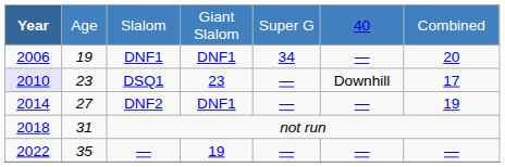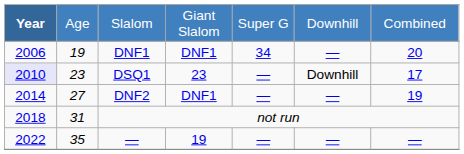 <table class="wikitable" style="font-size:95%; text-align:center; border:grey solid 1px; border-collapse:collapse;" width="40%">
 <tr style="background-color:#369; color:white;">
 <td rowspan="2" colspan="1" width="4%"><strong>Year</strong></td>
 </tr>
 <tr style="background-color:#4180be; color:white;">
 <td width="3%">Age</td>
 <td width="5%">Slalom</td>
 <td width="5%">Giant<br>Slalom</td>
 <td width="5%">Super G</td>
-<td><a href='#'>40</a></td>
+<td width="5%">Downhill</td>
 <td width="5%">Combined</td>
 </tr>
 <tr style="background-color:#8CB2D8; color:white;">
 </tr>
 <tr>
 <td><a href='#'>2006</a></td>
 <td><em>19</em></td>
 <td><a href='#'>DNF1</a></td>
 <td><a href='#'>DNF1</a></td>
 <td><a href='#'>34</a></td>
 <td><a href='#'>—</a></td>
 <td><a href='#'>20</a></td>
 </tr>
 <tr>
 <td style="background: lavender;"><a href='#'>2010</a></td>
 <td><em>23</em></td>
 <td><a href='#'>DSQ1</a></td>
 <td><a href='#'>23</a></td>
 <td><a href='#'>—</a></td>
 <td width="5%">Downhill</td>
 <td><a href='#'>17</a></td>
 </tr>
 <tr>
 <td><a href='#'>2014</a></td>
 <td><em>27</em></td>
 <td><a href='#'>DNF2</a></td>
 <td><a href='#'>DNF1</a></td>
 <td><a href='#'>—</a></td>
 <td><a href='#'>—</a></td>
 <td><a href='#'>19</a></td>
 </tr>
 <tr>
 <td><a href='#'>2018</a></td>
 <td><em>31</em></td>
 <td colspan=5><em>not run</em></td>
 </tr>
 <tr>
 <td><a href='#'>2022</a></td>
 <td><em>35</em></td>
 <td><a href='#'>—</a></td>
 <td><a href='#'>19</a></td>
 <td><a href='#'>—</a></td>
 <td><a href='#'>—</a></td>
 <td><a href='#'>—</a></td>
 </tr>
 <tr>
 </tr>
 </table>
